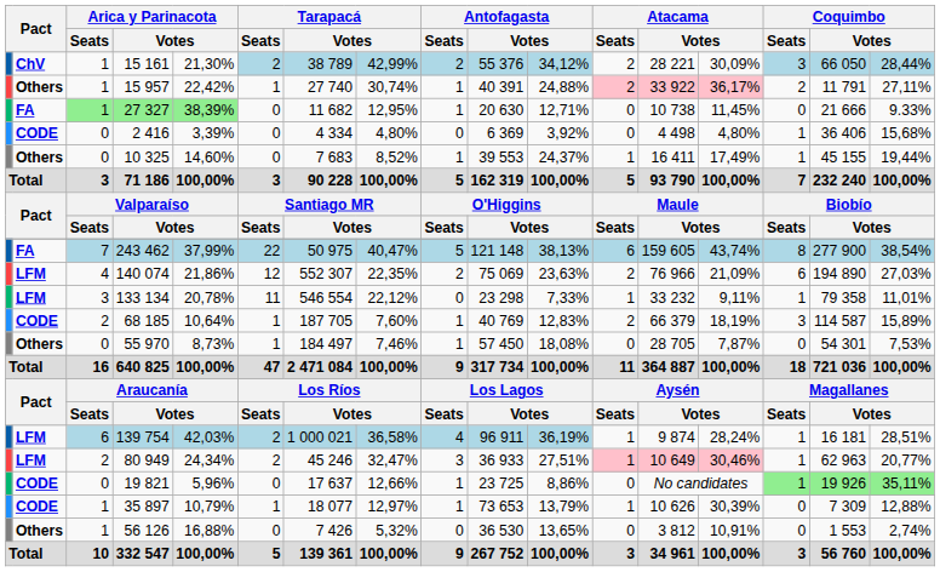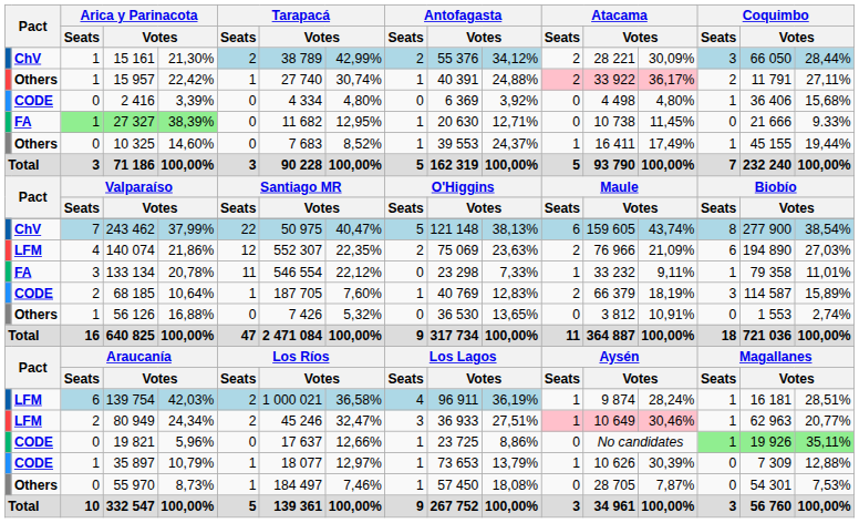 <table class="wikitable" width=100% style="font-size: 95%;">
 <tr align="center" style="background:#ccc">
 <th colspan=2 rowspan=2>Pact</th>
 <th colspan=3><a href='#'>Arica y Parinacota</a></th>
 <th colspan=3><a href='#'>Tarapacá</a></th>
 <th colspan=3><a href='#'>Antofagasta</a></th>
 <th colspan=3><a href='#'>Atacama</a></th>
 <th colspan=3><a href='#'>Coquimbo</a></th>
 </tr>
 <tr align="center" style="background:#ccc">
 <th>Seats</th>
 <th colspan=2>Votes</th>
 <th>Seats</th>
 <th colspan=2>Votes</th>
 <th>Seats</th>
 <th colspan=2>Votes</th>
 <th>Seats</th>
 <th colspan=2>Votes</th>
 <th>Seats</th>
 <th colspan=2>Votes</th>
 </tr>
 <tr align=right>
 <td bgcolor=#065DA8></td>
 <td align=left><strong><a href='#'>ChV</a></strong></td>
 <td>1</td>
 <td>15 161</td>
 <td>21,30%</td>
 <td bgcolor=lightblue>2</td>
 <td bgcolor=lightblue>38 789</td>
 <td bgcolor=lightblue>42,99%</td>
 <td bgcolor=lightblue>2</td>
 <td bgcolor=lightblue>55 376</td>
 <td bgcolor=lightblue>34,12%</td>
 <td>2</td>
 <td>28 221</td>
 <td>30,09%</td>
 <td bgcolor=lightblue>3</td>
 <td bgcolor=lightblue>66 050</td>
 <td bgcolor=lightblue>28,44%</td>
 </tr>
 <tr align=right>
 <td bgcolor=#FC4143></td>
 <td align=left><strong>Others</strong></td>
 <td>1</td>
 <td>15 957</td>
 <td>22,42%</td>
 <td>1</td>
 <td>27 740</td>
 <td>30,74%</td>
 <td>1</td>
 <td>40 391</td>
 <td>24,88%</td>
 <td bgcolor=pink>2</td>
 <td bgcolor=pink>33 922</td>
 <td bgcolor=pink>36,17%</td>
 <td>2</td>
 <td>11 791</td>
 <td>27,11%</td>
 </tr>
 <tr align=right>
+<td bgcolor=dodgerblue></td>
+<td align=left><strong><a href='#'>CODE</a></strong></td>
+<td>0</td>
+<td>2 416</td>
+<td>3,39%</td>
+<td>0</td>
+<td>4 334</td>
+<td>4,80%</td>
+<td>0</td>
+<td>6 369</td>
+<td>3,92%</td>
+<td>0</td>
+<td>4 498</td>
+<td>4,80%</td>
+<td>1</td>
+<td>36 406</td>
+<td>15,68%</td>
+</tr>
+<tr align=right>
 <td bgcolor=#00B771></td>
 <td align=left><strong><a href='#'>FA</a></strong></td>
 <td bgcolor=lightgreen>1</td>
 <td bgcolor=lightgreen>27 327</td>
 <td bgcolor=lightgreen>38,39%</td>
 <td>0</td>
 <td>11 682</td>
 <td>12,95%</td>
 <td>1</td>
 <td>20 630</td>
 <td>12,71%</td>
 <td>0</td>
 <td>10 738</td>
 <td>11,45%</td>
 <td>0</td>
 <td>21 666</td>
 <td>9.33%</td>
-</tr>
-<tr align=right>
-<td bgcolor=dodgerblue></td>
-<td align=left><strong><a href='#'>CODE</a></strong></td>
-<td>0</td>
-<td>2 416</td>
-<td>3,39%</td>
-<td>0</td>
-<td>4 334</td>
-<td>4,80%</td>
-<td>0</td>
-<td>6 369</td>
-<td>3,92%</td>
-<td>0</td>
-<td>4 498</td>
-<td>4,80%</td>
-<td>1</td>
-<td>36 406</td>
-<td>15,68%</td>
 </tr>
 <tr align=right>
 <td bgcolor=grey></td>
 <td align=left><strong>Others</strong></td>
 <td>0</td>
 <td>10 325</td>
 <td>14,60%</td>
 <td>0</td>
 <td>7 683</td>
 <td>8,52%</td>
 <td>1</td>
 <td>39 553</td>
 <td>24,37%</td>
 <td>1</td>
 <td>16 411</td>
 <td>17,49%</td>
 <td>1</td>
 <td>45 155</td>
 <td>19,44%</td>
 </tr>
 <tr align=right bgcolor=#DCDCDC>
 <td colspan=2 align=left><strong>Total</strong></td>
 <td><strong>3</strong></td>
 <td><strong>71 186</strong></td>
 <td><strong>100,00%</strong></td>
 <td><strong>3</strong></td>
 <td><strong>90 228</strong></td>
 <td><strong>100,00%</strong></td>
 <td><strong>5</strong></td>
 <td><strong>162 319</strong></td>
 <td><strong>100,00%</strong></td>
 <td><strong>5</strong></td>
 <td><strong>93 790</strong></td>
 <td><strong>100,00%</strong></td>
 <td><strong>7</strong></td>
 <td><strong>232 240</strong></td>
 <td><strong>100,00%</strong></td>
 </tr>
 <tr align="center" style="background:#ccc">
 <th colspan=2 rowspan=2>Pact</th>
 <th colspan=3><a href='#'>Valparaíso</a></th>
 <th colspan=3><a href='#'>Santiago MR</a></th>
 <th colspan=3><a href='#'>O'Higgins</a></th>
 <th colspan=3><a href='#'>Maule</a></th>
 <th colspan=3><a href='#'>Biobío</a></th>
 </tr>
 <tr align="center" style="background:#ccc">
 <th>Seats</th>
 <th colspan=2>Votes</th>
 <th>Seats</th>
 <th colspan=2>Votes</th>
 <th>Seats</th>
 <th colspan=2>Votes</th>
 <th>Seats</th>
 <th colspan=2>Votes</th>
 <th>Seats</th>
 <th colspan=2>Votes</th>
 </tr>
 <tr align=right>
 </tr>
 <tr align=right>
 <td bgcolor=#065DA8></td>
-<td align=left><strong><a href='#'>FA</a></strong></td>
+<td align=left><strong><a href='#'>ChV</a></strong></td>
 <td bgcolor=lightblue>7</td>
 <td bgcolor=lightblue>243 462</td>
 <td bgcolor=lightblue>37,99%</td>
 <td bgcolor=lightblue>22</td>
 <td bgcolor=lightblue>50 975</td>
 <td bgcolor=lightblue>40,47%</td>
 <td bgcolor=lightblue>5</td>
 <td bgcolor=lightblue>121 148</td>
 <td bgcolor=lightblue>38,13%</td>
 <td bgcolor=lightblue>6</td>
 <td bgcolor=lightblue>159 605</td>
 <td bgcolor=lightblue>43,74%</td>
 <td bgcolor=lightblue>8</td>
 <td bgcolor=lightblue>277 900</td>
 <td bgcolor=lightblue>38,54%</td>
 </tr>
 <tr align=right>
 <td bgcolor=#FC4143></td>
 <td align=left><strong><a href='#'>LFM</a></strong></td>
 <td>4</td>
 <td>140 074</td>
 <td>21,86%</td>
 <td>12</td>
 <td>552 307</td>
 <td>22,35%</td>
 <td>2</td>
 <td>75 069</td>
 <td>23,63%</td>
 <td>2</td>
 <td>76 966</td>
 <td>21,09%</td>
 <td>6</td>
 <td>194 890</td>
 <td>27,03%</td>
 </tr>
 <tr align=right>
 <td bgcolor=#00B771></td>
-<td align=left><strong><a href='#'>LFM</a></strong></td>
+<td align=left><strong><a href='#'>FA</a></strong></td>
 <td>3</td>
 <td>133 134</td>
 <td>20,78%</td>
 <td>11</td>
 <td>546 554</td>
 <td>22,12%</td>
 <td>0</td>
 <td>23 298</td>
 <td>7,33%</td>
 <td>1</td>
 <td>33 232</td>
 <td>9,11%</td>
 <td>1</td>
 <td>79 358</td>
 <td>11,01%</td>
 </tr>
 <tr align=right>
 <td bgcolor=dodgerblue></td>
 <td align=left><strong><a href='#'>CODE</a></strong></td>
 <td>2</td>
 <td>68 185</td>
 <td>10,64%</td>
 <td>1</td>
 <td>187 705</td>
 <td>7,60%</td>
 <td>1</td>
 <td>40 769</td>
 <td>12,83%</td>
 <td>2</td>
 <td>66 379</td>
 <td>18,19%</td>
 <td>3</td>
 <td>114 587</td>
 <td>15,89%</td>
 </tr>
 <tr align=right>
 <td bgcolor=grey></td>
 <td align=left><strong>Others</strong></td>
+<td>1</td>
+<td>56 126</td>
+<td>16,88%</td>
 <td>0</td>
-<td>55 970</td>
-<td>8,73%</td>
-<td>1</td>
-<td>184 497</td>
-<td>7,46%</td>
-<td>1</td>
-<td>57 450</td>
-<td>18,08%</td>
+<td>7 426</td>
+<td>5,32%</td>
 <td>0</td>
-<td>28 705</td>
-<td>7,87%</td>
+<td>36 530</td>
+<td>13,65%</td>
 <td>0</td>
-<td>54 301</td>
-<td>7,53%</td>
+<td>3 812</td>
+<td>10,91%</td>
+<td>0</td>
+<td>1 553</td>
+<td>2,74%</td>
 </tr>
 <tr align=right bgcolor=#DCDCDC>
 <td colspan=2 align=left><strong>Total</strong></td>
 <td><strong>16</strong></td>
 <td><strong>640 825</strong></td>
 <td><strong>100,00%</strong></td>
 <td><strong>47</strong></td>
 <td><strong>2 471 084</strong></td>
 <td><strong>100,00%</strong></td>
 <td><strong>9</strong></td>
 <td><strong>317 734</strong></td>
 <td><strong>100,00%</strong></td>
 <td><strong>11</strong></td>
 <td><strong>364 887</strong></td>
 <td><strong>100,00%</strong></td>
 <td><strong>18</strong></td>
 <td><strong>721 036</strong></td>
 <td><strong>100,00%</strong></td>
 </tr>
 <tr align="center" style="background:#ccc">
 <th colspan=2 rowspan=2>Pact</th>
 <th colspan=3><a href='#'>Araucanía</a></th>
 <th colspan=3><a href='#'>Los Ríos</a></th>
 <th colspan=3><a href='#'>Los Lagos</a></th>
 <th colspan=3><a href='#'>Aysén</a></th>
 <th colspan=3><a href='#'>Magallanes</a></th>
 </tr>
 <tr align="center" style="background:#ccc">
 <th>Seats</th>
 <th colspan=2>Votes</th>
 <th>Seats</th>
 <th colspan=2>Votes</th>
 <th>Seats</th>
 <th colspan=2>Votes</th>
 <th>Seats</th>
 <th colspan=2>Votes</th>
 <th>Seats</th>
 <th colspan=2>Votes</th>
 </tr>
 <tr align=right>
 <td bgcolor=#065DA8></td>
 <td align=left><strong><a href='#'>LFM</a></strong></td>
 <td bgcolor=lightblue>6</td>
 <td bgcolor=lightblue>139 754</td>
 <td bgcolor=lightblue>42,03%</td>
 <td bgcolor=lightblue>2</td>
 <td bgcolor=lightblue>1 000 021</td>
 <td bgcolor=lightblue>36,58%</td>
 <td bgcolor=lightblue>4</td>
 <td bgcolor=lightblue>96 911</td>
 <td bgcolor=lightblue>36,19%</td>
 <td>1</td>
 <td>9 874</td>
 <td>28,24%</td>
 <td>1</td>
 <td>16 181</td>
 <td>28,51%</td>
 </tr>
 <tr align=right>
 <td bgcolor=#FC4143></td>
 <td align=left><strong><a href='#'>LFM</a></strong></td>
 <td>2</td>
 <td>80 949</td>
 <td>24,34%</td>
 <td>2</td>
 <td>45 246</td>
 <td>32,47%</td>
 <td>3</td>
 <td>36 933</td>
 <td>27,51%</td>
 <td bgcolor=pink>1</td>
 <td bgcolor=pink>10 649</td>
 <td bgcolor=pink>30,46%</td>
 <td>1</td>
 <td>62 963</td>
 <td>20,77%</td>
 </tr>
 <tr align=right>
 <td bgcolor=#00B771></td>
 <td align=left><strong><a href='#'>CODE</a></strong></td>
 <td>0</td>
 <td>19 821</td>
 <td>5,96%</td>
 <td>0</td>
 <td>17 637</td>
 <td>12,66%</td>
 <td>1</td>
 <td>23 725</td>
 <td>8,86%</td>
 <td>0</td>
 <td colspan=2 align=center><em>No candidates</em></td>
 <td bgcolor=lightgreen>1</td>
 <td bgcolor=lightgreen>19 926</td>
 <td bgcolor=lightgreen>35,11%</td>
 </tr>
 <tr align=right>
 <td bgcolor=dodgerblue></td>
 <td align=left><strong><a href='#'>CODE</a></strong></td>
 <td>1</td>
 <td>35 897</td>
 <td>10,79%</td>
 <td>1</td>
 <td>18 077</td>
 <td>12,97%</td>
 <td>1</td>
 <td>73 653</td>
 <td>13,79%</td>
 <td>1</td>
 <td>10 626</td>
 <td>30,39%</td>
 <td>0</td>
 <td>7 309</td>
 <td>12,88%</td>
 </tr>
 <tr align=right>
 <td bgcolor=grey></td>
 <td align=left><strong>Others</strong></td>
+<td>0</td>
+<td>55 970</td>
+<td>8,73%</td>
 <td>1</td>
-<td>56 126</td>
-<td>16,88%</td>
+<td>184 497</td>
+<td>7,46%</td>
+<td>1</td>
+<td>57 450</td>
+<td>18,08%</td>
 <td>0</td>
-<td>7 426</td>
-<td>5,32%</td>
+<td>28 705</td>
+<td>7,87%</td>
 <td>0</td>
-<td>36 530</td>
-<td>13,65%</td>
-<td>0</td>
-<td>3 812</td>
-<td>10,91%</td>
-<td>0</td>
-<td>1 553</td>
-<td>2,74%</td>
+<td>54 301</td>
+<td>7,53%</td>
 </tr>
 <tr align=right bgcolor=#DCDCDC>
 <td colspan=2 align=left><strong>Total</strong></td>
 <td><strong>10</strong></td>
 <td><strong>332 547</strong></td>
 <td><strong>100,00%</strong></td>
 <td><strong>5</strong></td>
 <td><strong>139 361</strong></td>
 <td><strong>100,00%</strong></td>
 <td><strong>9</strong></td>
 <td><strong>267 752</strong></td>
 <td><strong>100,00%</strong></td>
 <td><strong>3</strong></td>
 <td><strong>34 961</strong></td>
 <td><strong>100,00%</strong></td>
 <td><strong>3</strong></td>
 <td><strong>56 760</strong></td>
 <td><strong>100,00%</strong></td>
 </tr>
 </table>
